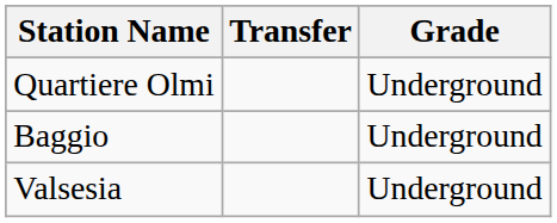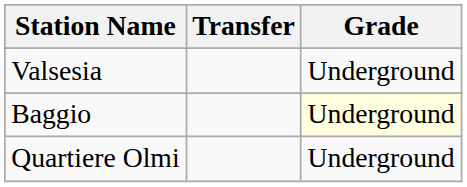 <table class="wikitable">
 <tr>
 <th>Station Name</th>
 <th>Transfer</th>
 <th>Grade</th>
 </tr>
 <tr>
-<td>Quartiere Olmi</td>
+<td>Valsesia</td>
 <td></td>
 <td>Underground</td>
 </tr>
 <tr>
 <td>Baggio</td>
 <td></td>
-<td>Underground</td>
+<td style="background: lightyellow;">Underground</td>
 </tr>
 <tr>
-<td>Valsesia</td>
+<td>Quartiere Olmi</td>
 <td></td>
 <td>Underground</td>
 </tr>
 </table>
